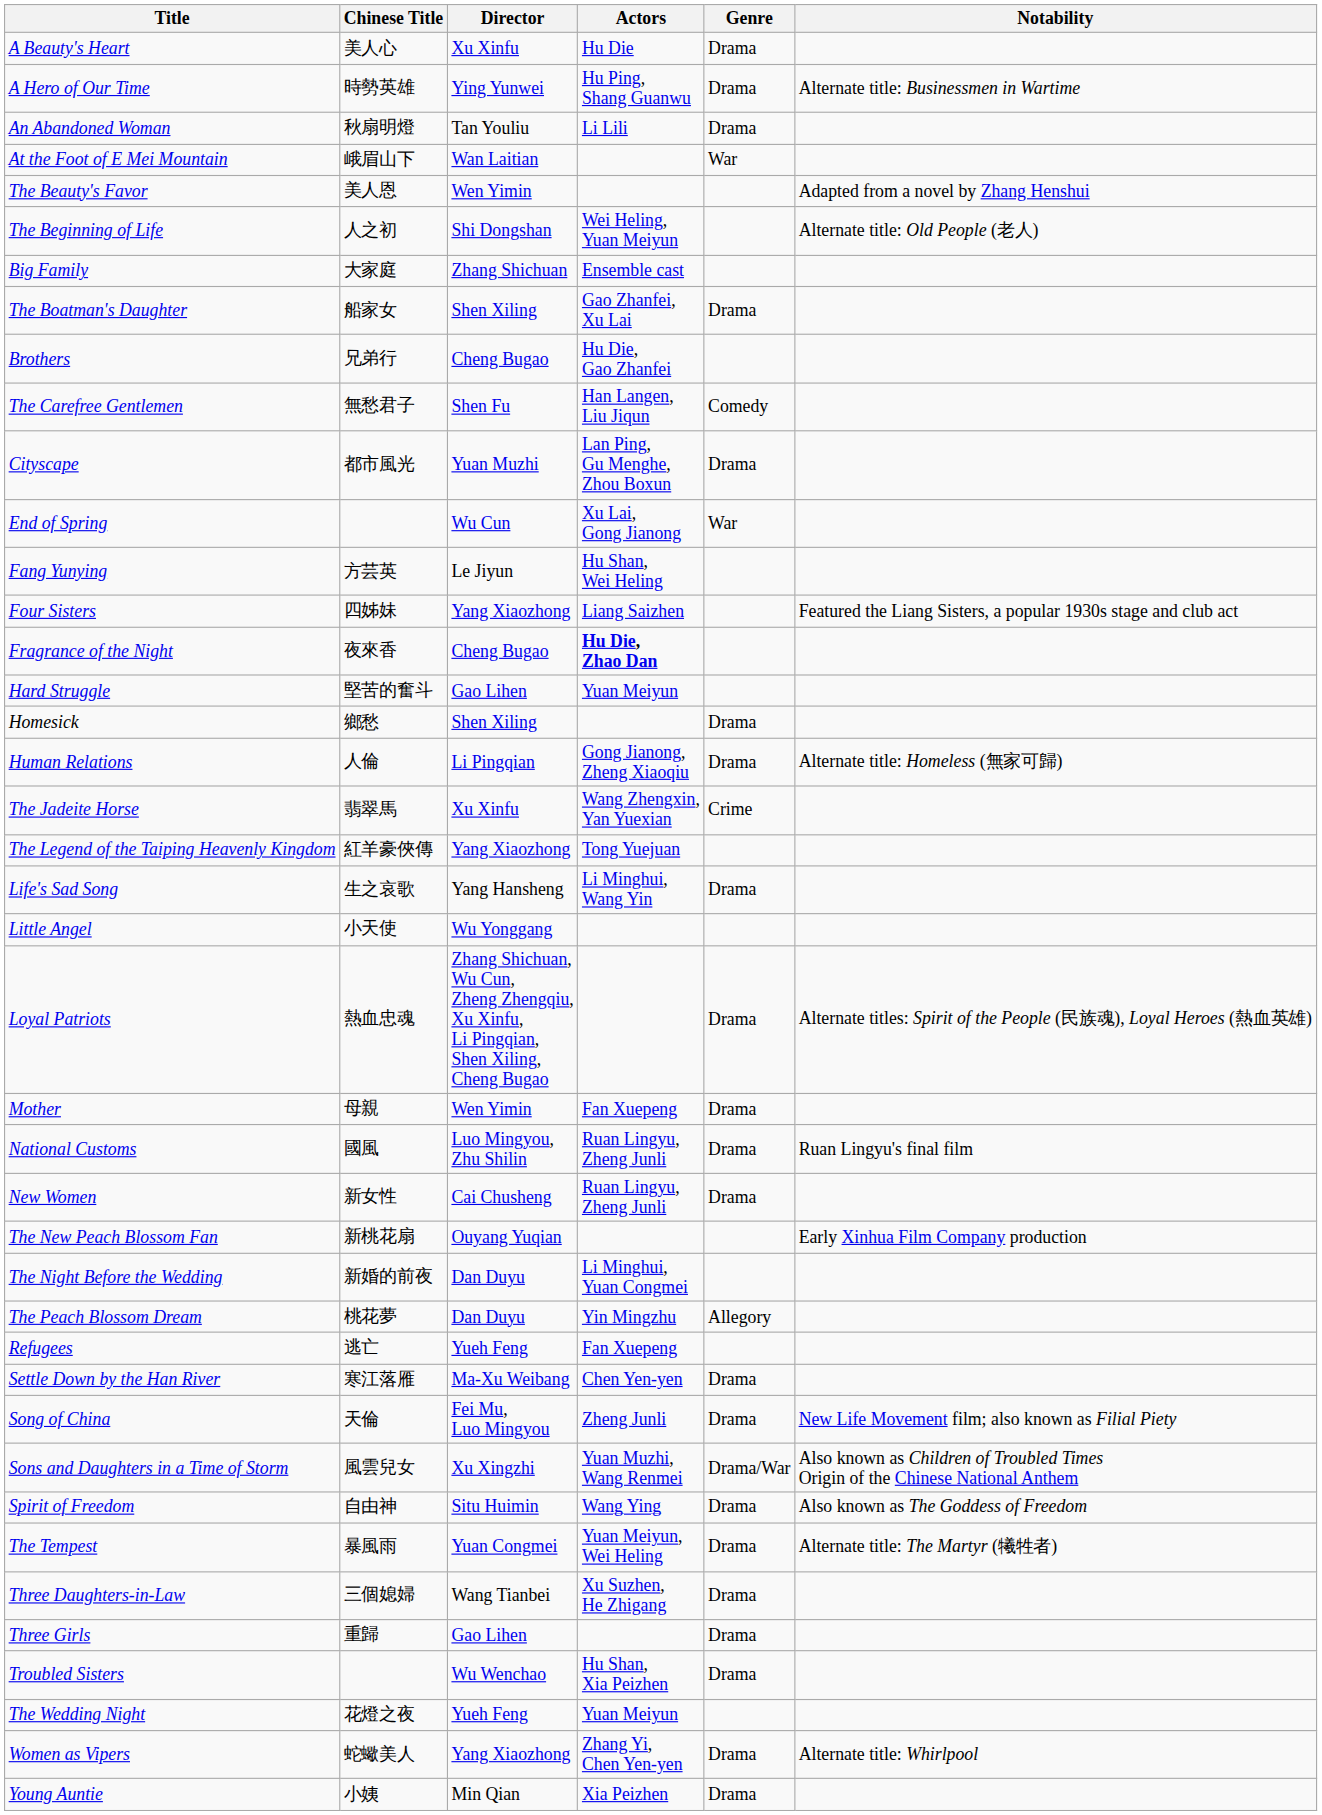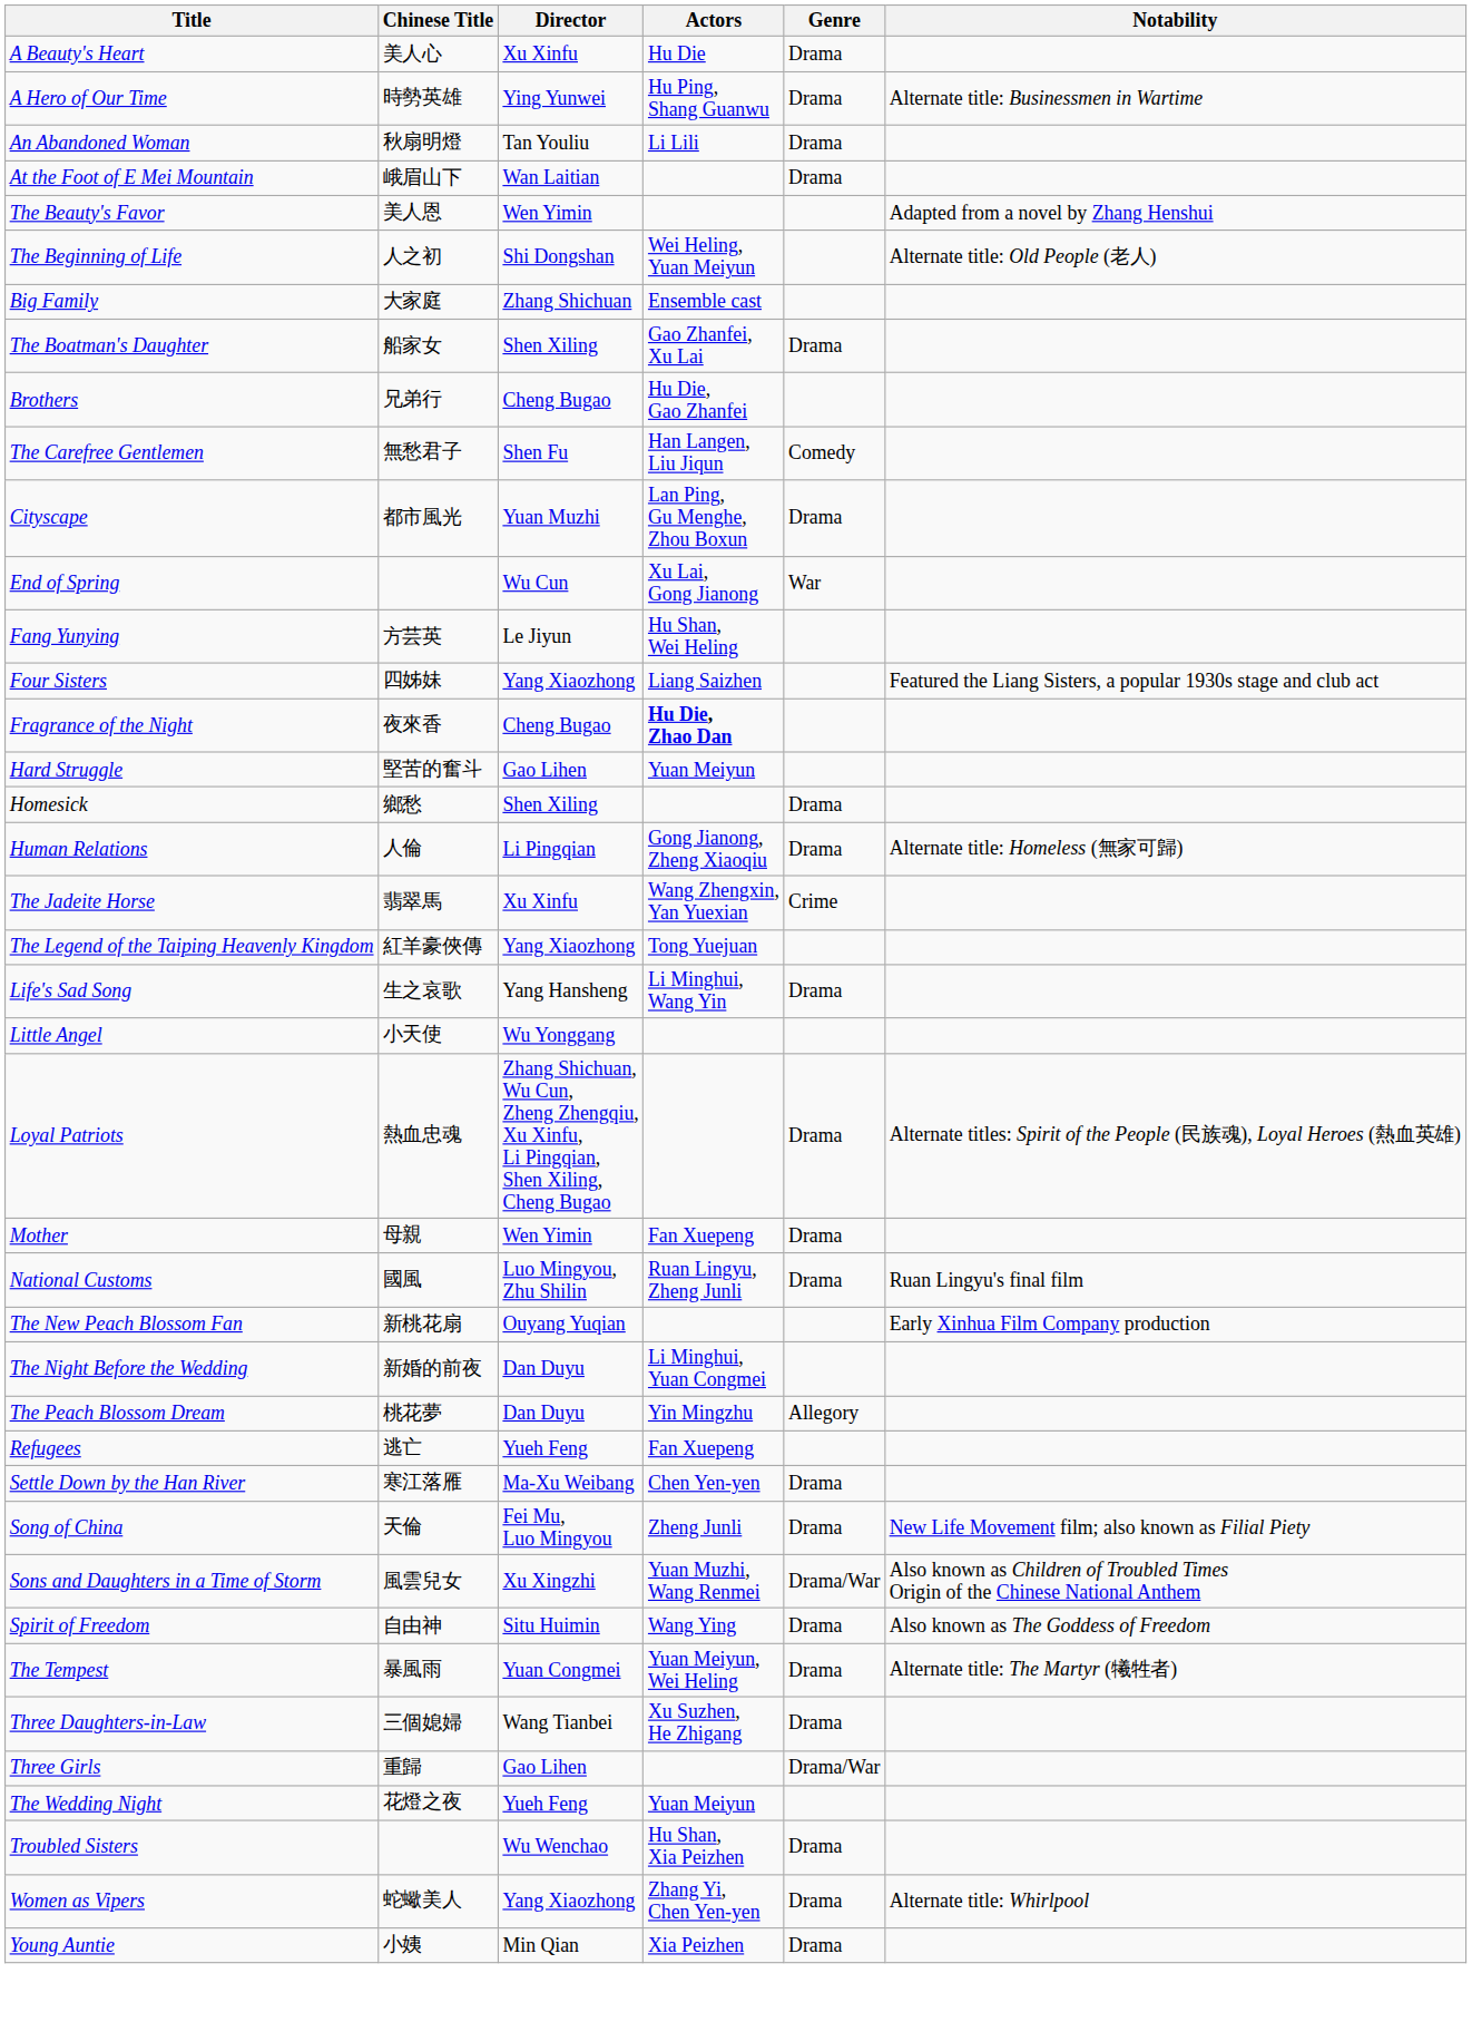 <table class="wikitable">
 <tr>
 <th>Title</th>
 <th>Chinese Title</th>
 <th>Director</th>
 <th>Actors</th>
 <th>Genre</th>
 <th>Notability</th>
 </tr>
 <tr>
 <td><em><a href='#'>A Beauty's Heart</a></em></td>
 <td>美人心</td>
 <td><a href='#'>Xu Xinfu</a></td>
 <td><a href='#'>Hu Die</a></td>
 <td>Drama</td>
 <td></td>
 </tr>
 <tr>
 <td><em><a href='#'>A Hero of Our Time</a></em></td>
 <td>時勢英雄</td>
 <td><a href='#'>Ying Yunwei</a></td>
 <td><a href='#'>Hu Ping</a>,<br><a href='#'>Shang Guanwu</a><br></td>
 <td>Drama</td>
 <td>Alternate title:  <em>Businessmen in Wartime</em></td>
 </tr>
 <tr>
 <td><em><a href='#'>An Abandoned Woman</a></em></td>
 <td>秋扇明燈</td>
 <td>Tan Youliu</td>
 <td><a href='#'>Li Lili</a></td>
 <td>Drama</td>
 <td></td>
 </tr>
 <tr>
 <td><em><a href='#'>At the Foot of E Mei Mountain</a></em></td>
 <td>峨眉山下</td>
 <td><a href='#'>Wan Laitian</a></td>
 <td></td>
-<td>War</td>
+<td>Drama</td>
 <td></td>
 </tr>
 <tr>
 <td><em><a href='#'>The Beauty's Favor</a></em></td>
 <td>美人恩</td>
 <td><a href='#'>Wen Yimin</a></td>
 <td></td>
 <td></td>
 <td>Adapted from a novel by <a href='#'>Zhang Henshui</a></td>
 </tr>
 <tr>
 <td><em><a href='#'>The Beginning of Life</a></em></td>
 <td>人之初</td>
 <td><a href='#'>Shi Dongshan</a></td>
 <td><a href='#'>Wei Heling</a>,<br><a href='#'>Yuan Meiyun</a><br></td>
 <td></td>
 <td>Alternate title:  <em>Old People</em> (老人)</td>
 </tr>
 <tr>
 <td><em><a href='#'>Big Family</a></em></td>
 <td>大家庭</td>
 <td><a href='#'>Zhang Shichuan</a></td>
 <td><a href='#'>Ensemble cast</a></td>
 <td></td>
 <td></td>
 </tr>
 <tr>
 <td><em><a href='#'>The Boatman's Daughter</a></em></td>
 <td>船家女</td>
 <td><a href='#'>Shen Xiling</a></td>
 <td><a href='#'>Gao Zhanfei</a>,<br><a href='#'>Xu Lai</a><br></td>
 <td>Drama</td>
 <td></td>
 </tr>
 <tr>
 <td><em><a href='#'>Brothers</a></em></td>
 <td>兄弟行</td>
 <td><a href='#'>Cheng Bugao</a></td>
 <td><a href='#'>Hu Die</a>,<br><a href='#'>Gao Zhanfei</a><br></td>
 <td></td>
 <td></td>
 </tr>
 <tr>
 <td><em><a href='#'>The Carefree Gentlemen</a></em></td>
 <td>無愁君子</td>
 <td><a href='#'>Shen Fu</a></td>
 <td><a href='#'>Han Langen</a>,<br><a href='#'>Liu Jiqun</a><br></td>
 <td>Comedy</td>
 <td></td>
 </tr>
 <tr>
 <td><em><a href='#'>Cityscape</a></em></td>
 <td>都市風光</td>
 <td><a href='#'>Yuan Muzhi</a></td>
 <td><a href='#'>Lan Ping</a>,<br><a href='#'>Gu Menghe</a>,<br><a href='#'>Zhou Boxun</a></td>
 <td>Drama</td>
 <td></td>
 </tr>
 <tr>
 <td><em><a href='#'>End of Spring</a></em></td>
 <td></td>
 <td><a href='#'>Wu Cun</a></td>
 <td><a href='#'>Xu Lai</a>,<br><a href='#'>Gong Jianong</a><br></td>
 <td>War</td>
 <td></td>
 </tr>
 <tr>
 <td><em><a href='#'>Fang Yunying</a></em></td>
 <td>方芸英</td>
 <td>Le Jiyun</td>
 <td><a href='#'>Hu Shan</a>,<br><a href='#'>Wei Heling</a><br></td>
 <td></td>
 <td></td>
 </tr>
 <tr>
 <td><em><a href='#'>Four Sisters</a></em></td>
 <td>四姊妹</td>
 <td><a href='#'>Yang Xiaozhong</a></td>
 <td><a href='#'>Liang Saizhen</a></td>
 <td></td>
 <td>Featured the Liang Sisters, a popular 1930s stage and club act</td>
 </tr>
 <tr>
 <td><em><a href='#'>Fragrance of the Night</a></em></td>
 <td>夜來香</td>
 <td><a href='#'>Cheng Bugao</a></td>
 <td><strong><a href='#'>Hu Die</a>,<br><a href='#'>Zhao Dan</a><br></strong></td>
 <td></td>
 <td></td>
 </tr>
 <tr>
 <td><em><a href='#'>Hard Struggle</a></em></td>
 <td>堅苦的奮斗</td>
 <td><a href='#'>Gao Lihen</a></td>
 <td><a href='#'>Yuan Meiyun</a></td>
 <td></td>
 <td></td>
 </tr>
 <tr>
 <td><em>Homesick</em></td>
 <td>鄉愁</td>
 <td><a href='#'>Shen Xiling</a></td>
 <td></td>
 <td>Drama</td>
 <td></td>
 </tr>
 <tr>
 <td><em><a href='#'>Human Relations</a></em></td>
 <td>人倫</td>
 <td><a href='#'>Li Pingqian</a></td>
 <td><a href='#'>Gong Jianong</a>,<br><a href='#'>Zheng Xiaoqiu</a><br></td>
 <td>Drama</td>
 <td>Alternate title:  <em>Homeless</em> (無家可歸)</td>
 </tr>
 <tr>
 <td><em><a href='#'>The Jadeite Horse</a></em></td>
 <td>翡翠馬</td>
 <td><a href='#'>Xu Xinfu</a></td>
 <td><a href='#'>Wang Zhengxin</a>,<br><a href='#'>Yan Yuexian</a><br></td>
 <td>Crime</td>
 <td></td>
 </tr>
 <tr>
 <td><em><a href='#'>The Legend of the Taiping Heavenly Kingdom</a></em></td>
 <td>紅羊豪俠傳</td>
 <td><a href='#'>Yang Xiaozhong</a></td>
 <td><a href='#'>Tong Yuejuan</a></td>
 <td></td>
 <td></td>
 </tr>
 <tr>
 <td><em><a href='#'>Life's Sad Song</a></em></td>
 <td>生之哀歌</td>
 <td>Yang Hansheng</td>
 <td><a href='#'>Li Minghui</a>,<br><a href='#'>Wang Yin</a><br></td>
 <td>Drama</td>
 <td></td>
 </tr>
 <tr>
 <td><em><a href='#'>Little Angel</a></em></td>
 <td>小天使</td>
 <td><a href='#'>Wu Yonggang</a></td>
 <td></td>
 <td></td>
 <td></td>
 </tr>
 <tr>
 <td><em><a href='#'>Loyal Patriots</a></em></td>
 <td>熱血忠魂</td>
 <td><a href='#'>Zhang Shichuan</a>,<br><a href='#'>Wu Cun</a>,<br><a href='#'>Zheng Zhengqiu</a>,<br><a href='#'>Xu Xinfu</a>,<br><a href='#'>Li Pingqian</a>,<br><a href='#'>Shen Xiling</a>,<br><a href='#'>Cheng Bugao</a></td>
 <td></td>
 <td>Drama</td>
 <td>Alternate titles:  <em>Spirit of the People</em> (民族魂), <em>Loyal Heroes</em> (熱血英雄)</td>
 </tr>
 <tr>
 <td><em><a href='#'>Mother</a></em></td>
 <td>母親</td>
 <td><a href='#'>Wen Yimin</a></td>
 <td><a href='#'>Fan Xuepeng</a></td>
 <td>Drama</td>
 <td></td>
 </tr>
 <tr>
 <td><em><a href='#'>National Customs</a></em></td>
 <td>國風</td>
 <td><a href='#'>Luo Mingyou</a>,<br><a href='#'>Zhu Shilin</a></td>
 <td><a href='#'>Ruan Lingyu</a>,<br><a href='#'>Zheng Junli</a></td>
 <td>Drama</td>
 <td>Ruan Lingyu's final film</td>
 </tr>
 <tr>
-<td><em><a href='#'>New Women</a></em></td>
-<td>新女性</td>
-<td><a href='#'>Cai Chusheng</a></td>
-<td><a href='#'>Ruan Lingyu</a>,<br><a href='#'>Zheng Junli</a></td>
-<td>Drama</td>
-<td></td>
-</tr>
-<tr>
 <td><em><a href='#'>The New Peach Blossom Fan</a></em></td>
 <td>新桃花扇</td>
 <td><a href='#'>Ouyang Yuqian</a></td>
 <td></td>
 <td></td>
 <td>Early <a href='#'>Xinhua Film Company</a> production</td>
 </tr>
 <tr>
 <td><em><a href='#'>The Night Before the Wedding</a></em></td>
 <td>新婚的前夜</td>
 <td><a href='#'>Dan Duyu</a></td>
 <td><a href='#'>Li Minghui</a>,<br><a href='#'>Yuan Congmei</a><br></td>
 <td></td>
 <td></td>
 </tr>
 <tr>
 <td><em><a href='#'>The Peach Blossom Dream</a></em></td>
 <td>桃花夢</td>
 <td><a href='#'>Dan Duyu</a></td>
 <td><a href='#'>Yin Mingzhu</a></td>
 <td>Allegory</td>
 <td></td>
 </tr>
 <tr>
 <td><em><a href='#'>Refugees</a></em></td>
 <td>逃亡</td>
 <td><a href='#'>Yueh Feng</a></td>
 <td><a href='#'>Fan Xuepeng</a></td>
 <td></td>
 <td></td>
 </tr>
 <tr>
 <td><em><a href='#'>Settle Down by the Han River</a></em></td>
 <td>寒江落雁</td>
 <td><a href='#'>Ma-Xu Weibang</a></td>
 <td><a href='#'>Chen Yen-yen</a></td>
 <td>Drama</td>
 <td></td>
 </tr>
 <tr>
 <td><em><a href='#'>Song of China</a></em></td>
 <td>天倫</td>
 <td><a href='#'>Fei Mu</a>,<br><a href='#'>Luo Mingyou</a></td>
 <td><a href='#'>Zheng Junli</a></td>
 <td>Drama</td>
 <td><a href='#'>New Life Movement</a> film; also known as <em>Filial Piety</em></td>
 </tr>
 <tr>
 <td><em><a href='#'>Sons and Daughters in a Time of Storm</a></em></td>
 <td>風雲兒女</td>
 <td><a href='#'>Xu Xingzhi</a></td>
 <td><a href='#'>Yuan Muzhi</a>,<br><a href='#'>Wang Renmei</a></td>
 <td>Drama/War</td>
 <td>Also known as <em>Children of Troubled Times</em><br> Origin of the <a href='#'>Chinese National Anthem</a></td>
 </tr>
 <tr>
 <td><em><a href='#'>Spirit of Freedom</a></em></td>
 <td>自由神</td>
 <td><a href='#'>Situ Huimin</a></td>
 <td><a href='#'>Wang Ying</a></td>
 <td>Drama</td>
 <td>Also known as <em>The Goddess of Freedom</em></td>
 </tr>
 <tr>
 <td><em><a href='#'>The Tempest</a></em></td>
 <td>暴風雨</td>
 <td><a href='#'>Yuan Congmei</a></td>
 <td><a href='#'>Yuan Meiyun</a>,<br><a href='#'>Wei Heling</a><br></td>
 <td>Drama</td>
 <td>Alternate title:  <em>The Martyr</em> (犧牲者)</td>
 </tr>
 <tr>
 <td><em><a href='#'>Three Daughters-in-Law</a></em></td>
 <td>三個媳婦</td>
 <td>Wang Tianbei</td>
 <td><a href='#'>Xu Suzhen</a>,<br><a href='#'>He Zhigang</a><br></td>
 <td>Drama</td>
 <td></td>
 </tr>
 <tr>
 <td><em><a href='#'>Three Girls</a></em></td>
 <td>重歸</td>
 <td><a href='#'>Gao Lihen</a></td>
 <td></td>
-<td>Drama</td>
+<td>Drama/War</td>
+<td></td>
+</tr>
+<tr>
+<td><em><a href='#'>The Wedding Night</a></em></td>
+<td>花燈之夜</td>
+<td><a href='#'>Yueh Feng</a></td>
+<td><a href='#'>Yuan Meiyun</a></td>
+<td></td>
 <td></td>
 </tr>
 <tr>
 <td><em><a href='#'>Troubled Sisters</a></em></td>
 <td></td>
 <td><a href='#'>Wu Wenchao</a></td>
 <td><a href='#'>Hu Shan</a>,<br><a href='#'>Xia Peizhen</a><br></td>
 <td>Drama</td>
-<td></td>
-</tr>
-<tr>
-<td><em><a href='#'>The Wedding Night</a></em></td>
-<td>花燈之夜</td>
-<td><a href='#'>Yueh Feng</a></td>
-<td><a href='#'>Yuan Meiyun</a></td>
-<td></td>
 <td></td>
 </tr>
 <tr>
 <td><em><a href='#'>Women as Vipers</a></em></td>
 <td>蛇蠍美人</td>
 <td><a href='#'>Yang Xiaozhong</a></td>
 <td><a href='#'>Zhang Yi</a>,<br><a href='#'>Chen Yen-yen</a></td>
 <td>Drama</td>
 <td>Alternate title:  <em>Whirlpool</em></td>
 </tr>
 <tr>
 <td><em><a href='#'>Young Auntie</a></em></td>
 <td>小姨</td>
 <td>Min Qian</td>
 <td><a href='#'>Xia Peizhen</a></td>
 <td>Drama</td>
 <td></td>
 </tr>
 </table>
